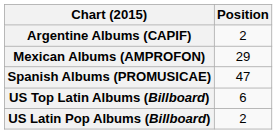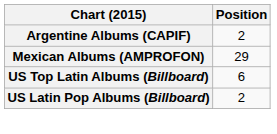 <table class="wikitable sortable plainrowheaders" style="text-align:center">
 <tr>
 <th scope="col">Chart (2015)</th>
 <th scope="col">Position</th>
 </tr>
 <tr>
 <th scope="row">Argentine Albums (CAPIF)</th>
 <td>2</td>
 </tr>
 <tr>
 <th scope="row">Mexican Albums (AMPROFON)</th>
 <td>29</td>
 </tr>
 <tr>
-<th scope="row">Spanish Albums (PROMUSICAE)</th>
-<td>47</td>
-</tr>
-<tr>
 <th scope="row">US Top Latin Albums (<em>Billboard</em>)</th>
 <td>6</td>
 </tr>
 <tr>
 <th scope="row">US Latin Pop Albums (<em>Billboard</em>)</th>
 <td>2</td>
 </tr>
 </table>
